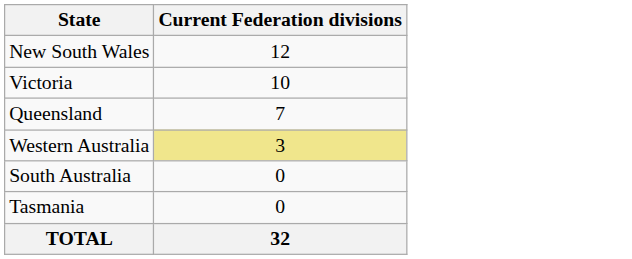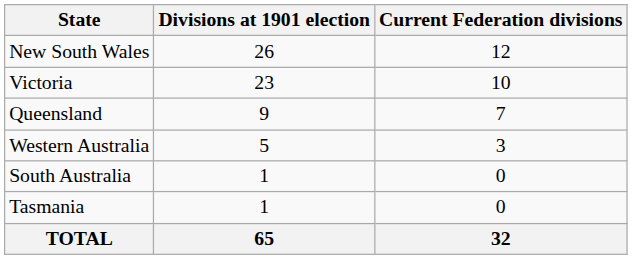 <table class="wikitable sortable">
 <tr>
 <th>State</th>
+<th>Divisions at 1901 election</th>
 <th>Current Federation divisions</th>
 </tr>
 <tr>
 <td>New South Wales</td>
+<td align="center">26</td>
 <td align="center">12</td>
 </tr>
 <tr>
 <td>Victoria</td>
+<td align="center">23</td>
 <td align="center">10</td>
 </tr>
 <tr>
 <td>Queensland</td>
+<td align="center">9</td>
 <td align="center">7</td>
 </tr>
 <tr>
 <td>Western Australia</td>
-<td align="center" style="background: khaki;">3</td>
+<td align="center">5</td>
+<td align="center">3</td>
 </tr>
 <tr>
 <td>South Australia</td>
+<td align="center">1</td>
 <td align="center">0</td>
 </tr>
 <tr>
 <td>Tasmania</td>
+<td align="center">1</td>
 <td align="center">0</td>
 </tr>
 <tr>
 <th>TOTAL</th>
+<th>65</th>
 <th>32</th>
 </tr>
 </table>
